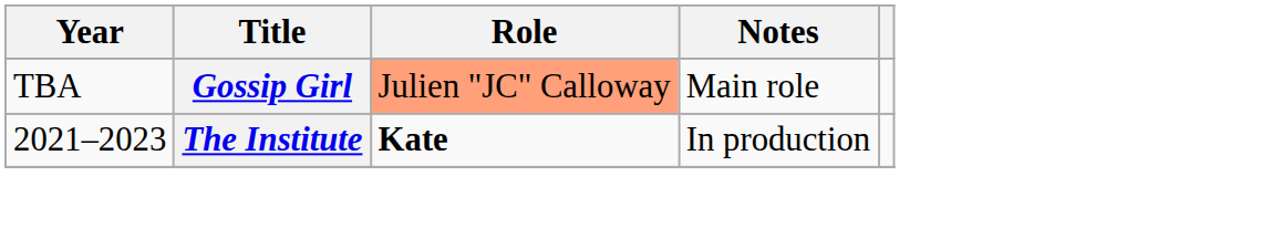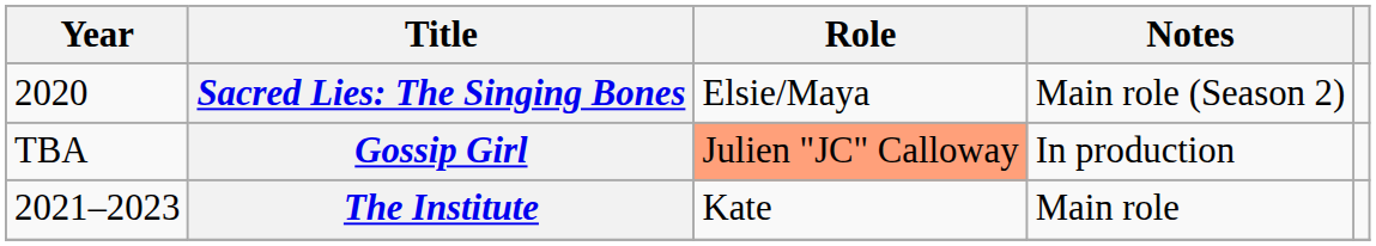 <table class="wikitable plainrowheaders sortable">
 <tr>
 <th scope="col">Year</th>
 <th scope="col">Title</th>
 <th scope="col">Role</th>
 <th scope="col" class="unsortable">Notes</th>
 <th scope="col" class="unsortable"></th>
 </tr>
 <tr>
+<td>2020</td>
+<th scope="row"><em><a href='#'>Sacred Lies: The Singing Bones</a> </em></th>
+<td>Elsie/Maya</td>
+<td>Main role (Season 2)</td>
+<td style="text-align:center;"></td>
+</tr>
+<tr>
 <td>TBA</td>
 <th scope="row"><em><a href='#'>Gossip Girl</a></em></th>
 <td style="background: lightsalmon;">Julien "JC" Calloway</td>
-<td>Main role</td>
+<td>In production</td>
 <td style="text-align:center;"></td>
 </tr>
 <tr>
 <td>2021–2023</td>
 <th scope="row"><em><a href='#'>The Institute</a></em></th>
-<td><strong>Kate</strong></td>
-<td>In production</td>
+<td>Kate</td>
+<td>Main role</td>
 <td></td>
 </tr>
 <tr>
 </tr>
 </table>
